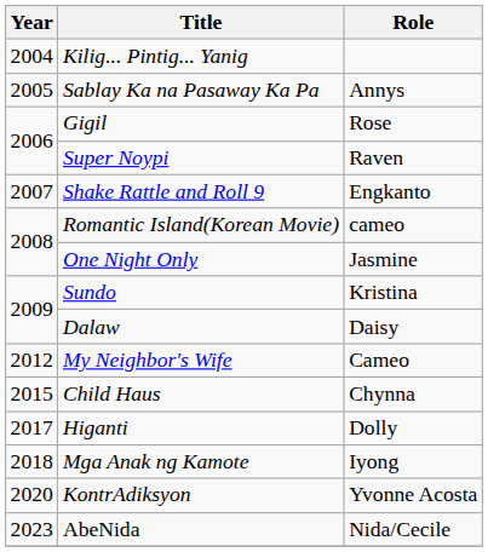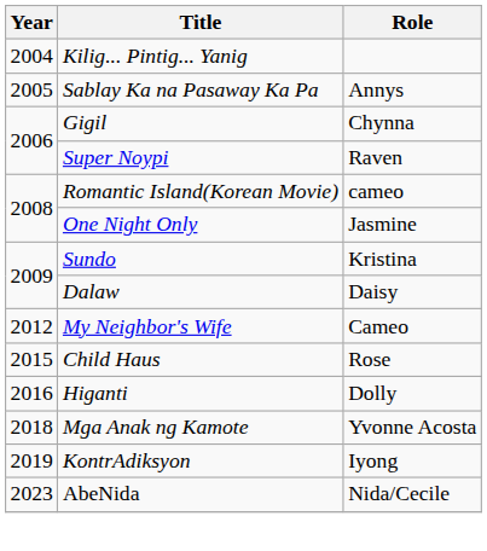 <table class="wikitable sortable">
 <tr>
 <th>Year</th>
 <th>Title</th>
 <th>Role</th>
 </tr>
 <tr>
 <td>2004</td>
 <td><em>Kilig... Pintig... Yanig</em></td>
 <td></td>
 </tr>
 <tr>
 <td>2005</td>
 <td><em>Sablay Ka na Pasaway Ka Pa</em></td>
 <td>Annys</td>
 </tr>
 <tr>
 <td rowspan="2">2006</td>
 <td><em>Gigil</em></td>
-<td>Rose</td>
+<td>Chynna</td>
 </tr>
 <tr>
 <td><em><a href='#'>Super Noypi</a></em></td>
 <td>Raven</td>
-</tr>
-<tr>
-<td>2007</td>
-<td><em><a href='#'>Shake Rattle and Roll 9</a></em></td>
-<td>Engkanto</td>
 </tr>
 <tr>
 <td rowspan="2">2008</td>
 <td><em>Romantic Island(Korean Movie)</em></td>
 <td>cameo</td>
 </tr>
 <tr>
 <td><em><a href='#'>One Night Only</a></em></td>
 <td>Jasmine</td>
 </tr>
 <tr>
 <td rowspan="2">2009</td>
 <td><em><a href='#'>Sundo</a></em></td>
 <td>Kristina</td>
 </tr>
 <tr>
 <td><em>Dalaw</em></td>
 <td>Daisy</td>
 </tr>
 <tr>
 <td>2012</td>
 <td><em><a href='#'>My Neighbor's Wife</a></em></td>
 <td>Cameo</td>
 </tr>
 <tr>
 <td>2015</td>
 <td><em>Child Haus</em></td>
-<td>Chynna</td>
+<td>Rose</td>
 </tr>
 <tr>
-<td>2017</td>
+<td>2016</td>
 <td><em>Higanti</em></td>
 <td>Dolly</td>
 </tr>
 <tr>
 <td>2018</td>
 <td><em>Mga Anak ng Kamote</em></td>
-<td>Iyong</td>
+<td>Yvonne Acosta</td>
 </tr>
 <tr>
-<td>2020</td>
+<td>2019</td>
 <td><em>KontrAdiksyon</em></td>
-<td>Yvonne Acosta</td>
+<td>Iyong</td>
 </tr>
 <tr>
 <td>2023</td>
 <td>AbeNida</td>
 <td>Nida/Cecile</td>
 </tr>
 <tr>
 </tr>
 </table>
